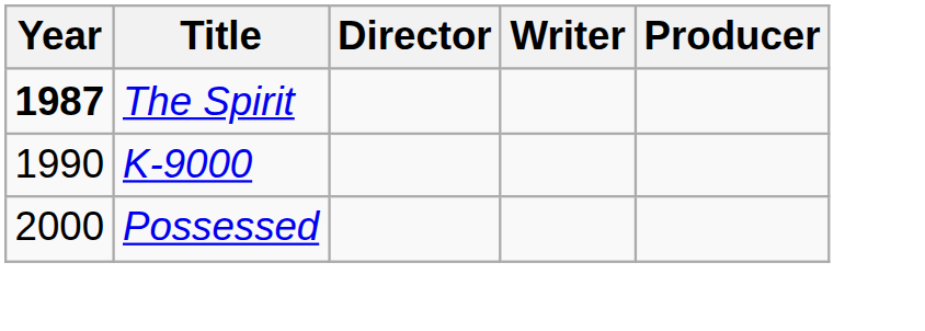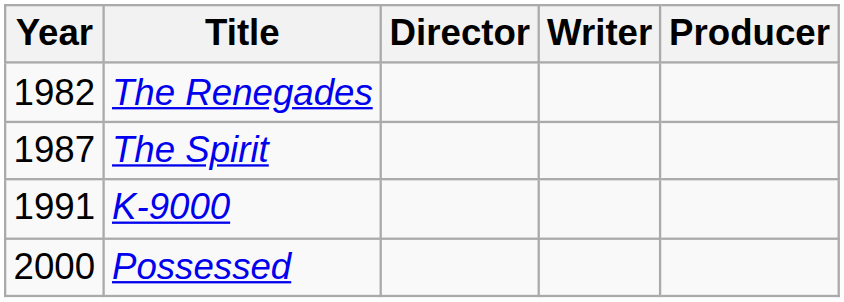 <table class="wikitable">
 <tr>
 <th>Year</th>
 <th>Title</th>
 <th>Director</th>
 <th>Writer</th>
 <th>Producer</th>
 </tr>
 <tr>
-<td><strong>1987</strong></td>
+<td>1982</td>
+<td><em><a href='#'>The Renegades</a></em></td>
+<td></td>
+<td></td>
+<td></td>
+</tr>
+<tr>
+<td>1987</td>
 <td><em><a href='#'>The Spirit</a></em></td>
 <td></td>
 <td></td>
 <td></td>
 </tr>
 <tr>
-<td>1990</td>
+<td>1991</td>
 <td><em><a href='#'>K-9000</a></em></td>
 <td></td>
 <td></td>
 <td></td>
 </tr>
 <tr>
 <td>2000</td>
 <td><em><a href='#'>Possessed</a></em></td>
 <td></td>
 <td></td>
 <td></td>
 </tr>
 </table>
